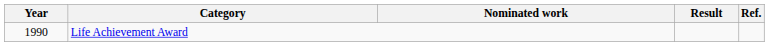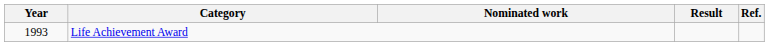 <table class=wikitable>
 <tr>
 <th scope="col" style="width:5em;">Year</th>
 <th scope="col" style="width:26em;">Category</th>
 <th scope="col" style="width:25em;">Nominated work</th>
 <th scope="col" style="width:5em;">Result</th>
 <th>Ref.</th>
 </tr>
 <tr>
-<td style="text-align:center;">1990</td>
+<td style="text-align:center;">1993</td>
 <td colspan=2><a href='#'>Life Achievement Award</a></td>
 <td></td>
 <td align=center></td>
 </tr>
 </table>
